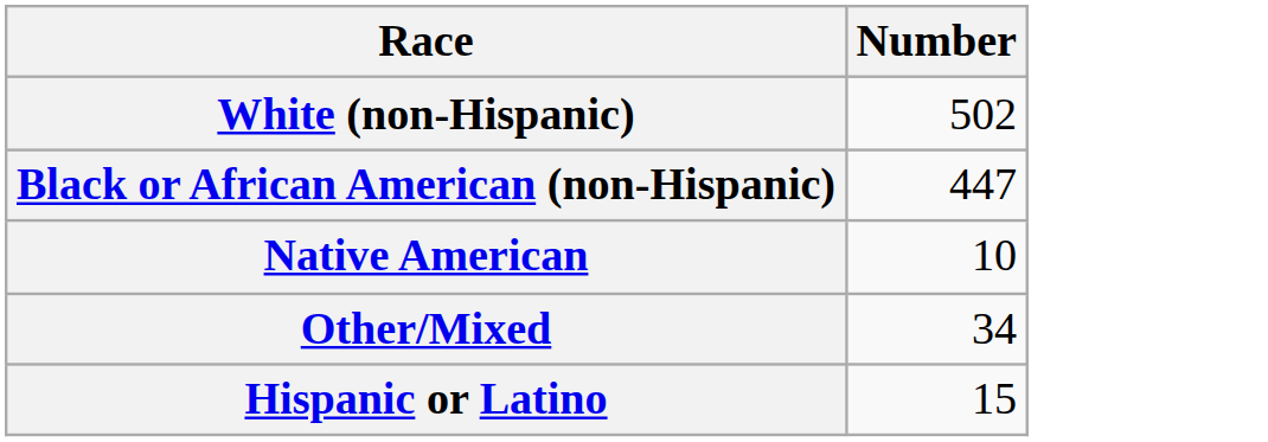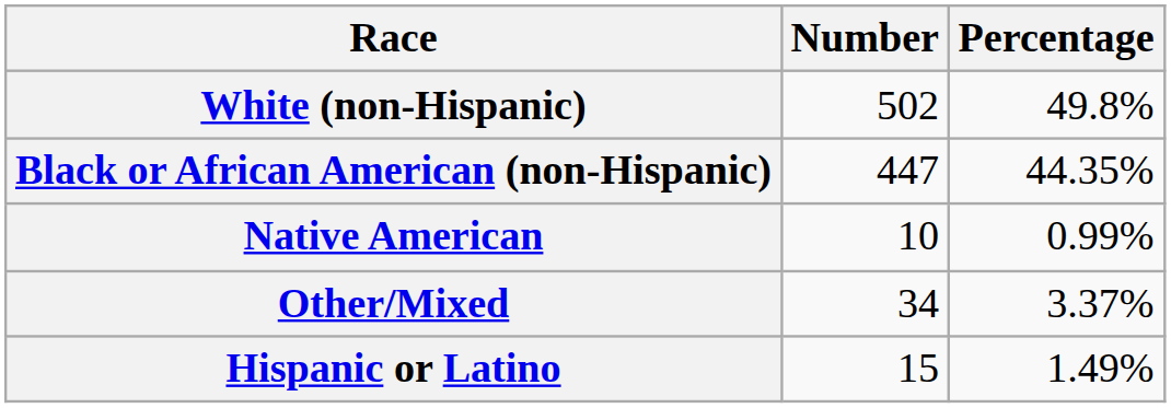 <table class="wikitable" style="text-align:right">
 <tr>
 <th scope="col">Race</th>
 <th scope="col">Number</th>
+<th scope="col">Percentage</th>
 </tr>
 <tr>
 <th scope="row"><a href='#'>White</a> (non-Hispanic)</th>
 <td>502</td>
+<td>49.8%</td>
 </tr>
 <tr>
 <th scope="row"><a href='#'>Black or African American</a> (non-Hispanic)</th>
 <td>447</td>
+<td>44.35%</td>
 </tr>
 <tr>
 <th scope="row"><a href='#'>Native American</a></th>
 <td>10</td>
+<td>0.99%</td>
 </tr>
 <tr>
 <th scope="row"><a href='#'>Other/Mixed</a></th>
 <td>34</td>
+<td>3.37%</td>
 </tr>
 <tr>
 <th scope="row"><a href='#'>Hispanic</a> or <a href='#'>Latino</a></th>
 <td>15</td>
+<td>1.49%</td>
 </tr>
 </table>
